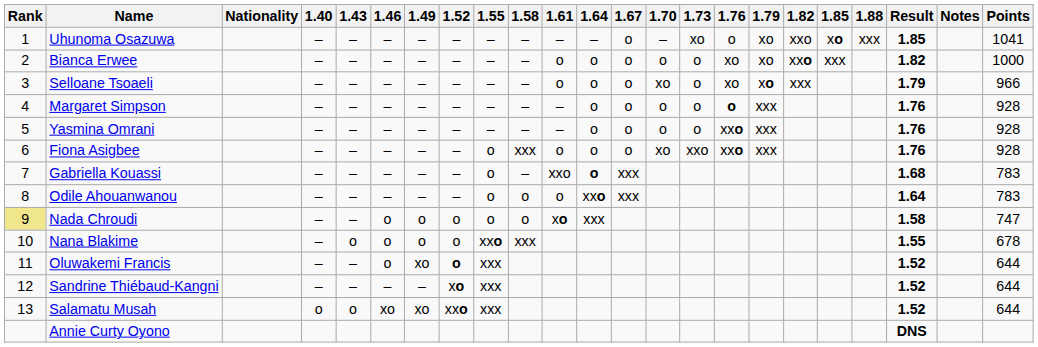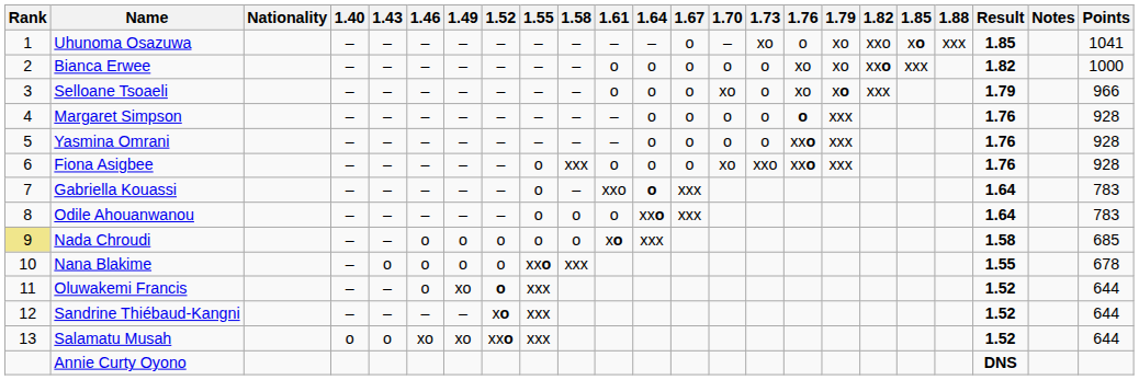 <table class="wikitable sortable" style="text-align:center;font-size:90%">
 <tr>
 <th>Rank</th>
 <th>Name</th>
 <th>Nationality</th>
 <th>1.40</th>
 <th>1.43</th>
 <th>1.46</th>
 <th>1.49</th>
 <th>1.52</th>
 <th>1.55</th>
 <th>1.58</th>
 <th>1.61</th>
 <th>1.64</th>
 <th>1.67</th>
 <th>1.70</th>
 <th>1.73</th>
 <th>1.76</th>
 <th>1.79</th>
 <th>1.82</th>
 <th>1.85</th>
 <th>1.88</th>
 <th>Result</th>
 <th>Notes</th>
 <th>Points</th>
 </tr>
 <tr>
 <td>1</td>
 <td align="left"><a href='#'>Uhunoma Osazuwa</a></td>
 <td align=left></td>
 <td>–</td>
 <td>–</td>
 <td>–</td>
 <td>–</td>
 <td>–</td>
 <td>–</td>
 <td>–</td>
 <td>–</td>
 <td>–</td>
 <td>o</td>
 <td>–</td>
 <td>xo</td>
 <td>o</td>
 <td>xo</td>
 <td>xxo</td>
 <td>x<strong>o</strong></td>
 <td>xxx</td>
 <td><strong>1.85</strong></td>
 <td></td>
 <td>1041</td>
 </tr>
 <tr>
 <td>2</td>
 <td align="left"><a href='#'>Bianca Erwee</a></td>
 <td align=left></td>
 <td>–</td>
 <td>–</td>
 <td>–</td>
 <td>–</td>
 <td>–</td>
 <td>–</td>
 <td>–</td>
 <td>o</td>
 <td>o</td>
 <td>o</td>
 <td>o</td>
 <td>o</td>
 <td>xo</td>
 <td>xo</td>
 <td>xx<strong>o</strong></td>
 <td>xxx</td>
 <td></td>
 <td><strong>1.82</strong></td>
 <td></td>
 <td>1000</td>
 </tr>
 <tr>
 <td>3</td>
 <td align="left"><a href='#'>Selloane Tsoaeli</a></td>
 <td align=left></td>
 <td>–</td>
 <td>–</td>
 <td>–</td>
 <td>–</td>
 <td>–</td>
 <td>–</td>
 <td>–</td>
 <td>o</td>
 <td>o</td>
 <td>o</td>
 <td>xo</td>
 <td>o</td>
 <td>xo</td>
 <td>x<strong>o</strong></td>
 <td>xxx</td>
 <td></td>
 <td></td>
 <td><strong>1.79</strong></td>
 <td></td>
 <td>966</td>
 </tr>
 <tr>
 <td>4</td>
 <td align="left"><a href='#'>Margaret Simpson</a></td>
 <td align=left></td>
 <td>–</td>
 <td>–</td>
 <td>–</td>
 <td>–</td>
 <td>–</td>
 <td>–</td>
 <td>–</td>
 <td>–</td>
 <td>o</td>
 <td>o</td>
 <td>o</td>
 <td>o</td>
 <td><strong>o</strong></td>
 <td>xxx</td>
 <td></td>
 <td></td>
 <td></td>
 <td><strong>1.76</strong></td>
 <td></td>
 <td>928</td>
 </tr>
 <tr>
 <td>5</td>
 <td align="left"><a href='#'>Yasmina Omrani</a></td>
 <td align=left></td>
 <td>–</td>
 <td>–</td>
 <td>–</td>
 <td>–</td>
 <td>–</td>
 <td>–</td>
 <td>–</td>
 <td>–</td>
 <td>o</td>
 <td>o</td>
 <td>o</td>
 <td>o</td>
 <td>xx<strong>o</strong></td>
 <td>xxx</td>
 <td></td>
 <td></td>
 <td></td>
 <td><strong>1.76</strong></td>
 <td></td>
 <td>928</td>
 </tr>
 <tr>
 <td>6</td>
 <td align="left"><a href='#'>Fiona Asigbee</a></td>
 <td align=left></td>
 <td>–</td>
 <td>–</td>
 <td>–</td>
 <td>–</td>
 <td>–</td>
 <td>o</td>
 <td>xxx</td>
 <td>o</td>
 <td>o</td>
 <td>o</td>
 <td>xo</td>
 <td>xxo</td>
 <td>xx<strong>o</strong></td>
 <td>xxx</td>
 <td></td>
 <td></td>
 <td></td>
 <td><strong>1.76</strong></td>
 <td></td>
 <td>928</td>
 </tr>
 <tr>
 <td>7</td>
 <td align="left"><a href='#'>Gabriella Kouassi</a></td>
 <td align=left></td>
 <td>–</td>
 <td>–</td>
 <td>–</td>
 <td>–</td>
 <td>–</td>
 <td>o</td>
 <td>–</td>
 <td>xxo</td>
 <td><strong>o</strong></td>
 <td>xxx</td>
 <td></td>
 <td></td>
 <td></td>
 <td></td>
 <td></td>
 <td></td>
 <td></td>
-<td><strong>1.68</strong></td>
+<td><strong>1.64</strong></td>
 <td></td>
 <td>783</td>
 </tr>
 <tr>
 <td>8</td>
 <td align="left"><a href='#'>Odile Ahouanwanou</a></td>
 <td align=left></td>
 <td>–</td>
 <td>–</td>
 <td>–</td>
 <td>–</td>
 <td>–</td>
 <td>o</td>
 <td>o</td>
 <td>o</td>
 <td>xx<strong>o</strong></td>
 <td>xxx</td>
 <td></td>
 <td></td>
 <td></td>
 <td></td>
 <td></td>
 <td></td>
 <td></td>
 <td><strong>1.64</strong></td>
 <td></td>
 <td>783</td>
 </tr>
 <tr>
 <td style="background: khaki;">9</td>
 <td align="left"><a href='#'>Nada Chroudi</a></td>
 <td align=left></td>
 <td>–</td>
 <td>–</td>
 <td>o</td>
 <td>o</td>
 <td>o</td>
 <td>o</td>
 <td>o</td>
 <td>x<strong>o</strong></td>
 <td>xxx</td>
 <td></td>
 <td></td>
 <td></td>
 <td></td>
 <td></td>
 <td></td>
 <td></td>
 <td></td>
 <td><strong>1.58</strong></td>
 <td></td>
-<td>747</td>
+<td>685</td>
 </tr>
 <tr>
 <td>10</td>
 <td align="left"><a href='#'>Nana Blakime</a></td>
 <td align=left></td>
 <td>–</td>
 <td>o</td>
 <td>o</td>
 <td>o</td>
 <td>o</td>
 <td>xx<strong>o</strong></td>
 <td>xxx</td>
 <td></td>
 <td></td>
 <td></td>
 <td></td>
 <td></td>
 <td></td>
 <td></td>
 <td></td>
 <td></td>
 <td></td>
 <td><strong>1.55</strong></td>
 <td></td>
 <td>678</td>
 </tr>
 <tr>
 <td>11</td>
 <td align="left"><a href='#'>Oluwakemi Francis</a></td>
 <td align=left></td>
 <td>–</td>
 <td>–</td>
 <td>o</td>
 <td>xo</td>
 <td><strong>o</strong></td>
 <td>xxx</td>
 <td></td>
 <td></td>
 <td></td>
 <td></td>
 <td></td>
 <td></td>
 <td></td>
 <td></td>
 <td></td>
 <td></td>
 <td></td>
 <td><strong>1.52</strong></td>
 <td></td>
 <td>644</td>
 </tr>
 <tr>
 <td>12</td>
 <td align="left"><a href='#'>Sandrine Thiébaud-Kangni</a></td>
 <td align=left></td>
 <td>–</td>
 <td>–</td>
 <td>–</td>
 <td>–</td>
 <td>x<strong>o</strong></td>
 <td>xxx</td>
 <td></td>
 <td></td>
 <td></td>
 <td></td>
 <td></td>
 <td></td>
 <td></td>
 <td></td>
 <td></td>
 <td></td>
 <td></td>
 <td><strong>1.52</strong></td>
 <td></td>
 <td>644</td>
 </tr>
 <tr>
 <td>13</td>
 <td align="left"><a href='#'>Salamatu Musah</a></td>
 <td align=left></td>
 <td>o</td>
 <td>o</td>
 <td>xo</td>
 <td>xo</td>
 <td>xx<strong>o</strong></td>
 <td>xxx</td>
 <td></td>
 <td></td>
 <td></td>
 <td></td>
 <td></td>
 <td></td>
 <td></td>
 <td></td>
 <td></td>
 <td></td>
 <td></td>
 <td><strong>1.52</strong></td>
 <td></td>
 <td>644</td>
 </tr>
 <tr>
 <td></td>
 <td align="left"><a href='#'>Annie Curty Oyono</a></td>
 <td align=left></td>
 <td></td>
 <td></td>
 <td></td>
 <td></td>
 <td></td>
 <td></td>
 <td></td>
 <td></td>
 <td></td>
 <td></td>
 <td></td>
 <td></td>
 <td></td>
 <td></td>
 <td></td>
 <td></td>
 <td></td>
 <td><strong>DNS</strong></td>
 <td></td>
 <td></td>
 </tr>
 </table>
